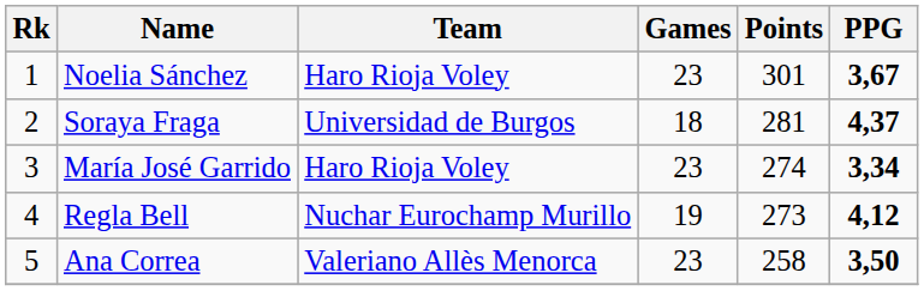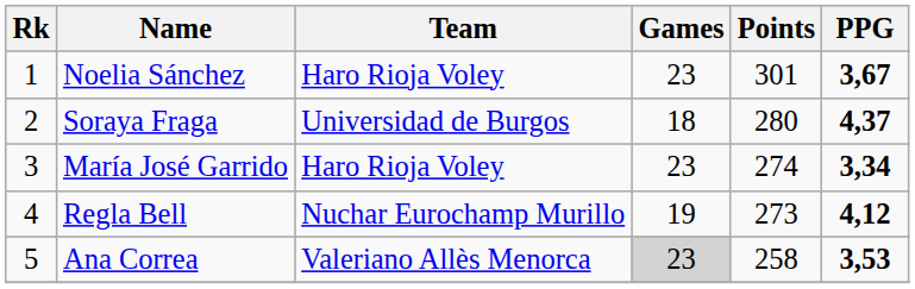 <table class="wikitable" style="text-align: center;">
 <tr>
 <th>Rk</th>
 <th>Name</th>
 <th>Team</th>
 <th>Games</th>
 <th>Points</th>
 <th width=40>PPG</th>
 </tr>
 <tr>
 <td>1</td>
 <td align="left"> <a href='#'>Noelia Sánchez</a></td>
 <td align="left"><a href='#'>Haro Rioja Voley</a></td>
 <td>23</td>
 <td>301</td>
 <td><strong>3,67</strong></td>
 </tr>
 <tr>
 <td>2</td>
 <td align="left"> <a href='#'>Soraya Fraga</a></td>
 <td align="left"><a href='#'>Universidad de Burgos</a></td>
 <td>18</td>
-<td>281</td>
+<td>280</td>
 <td><strong>4,37</strong></td>
 </tr>
 <tr>
 <td>3</td>
 <td align="left"> <a href='#'>María José Garrido</a></td>
 <td align="left"><a href='#'>Haro Rioja Voley</a></td>
 <td>23</td>
 <td>274</td>
 <td><strong>3,34</strong></td>
 </tr>
 <tr>
 <td>4</td>
 <td align="left"> <a href='#'>Regla Bell</a></td>
 <td align="left"><a href='#'>Nuchar Eurochamp Murillo</a></td>
 <td>19</td>
 <td>273</td>
 <td><strong>4,12</strong></td>
 </tr>
 <tr>
 <td>5</td>
 <td align="left"> <a href='#'>Ana Correa</a></td>
 <td align="left"><a href='#'>Valeriano Allès Menorca</a></td>
-<td>23</td>
+<td style="background: lightgrey;">23</td>
 <td>258</td>
-<td><strong>3,50</strong></td>
+<td><strong>3,53</strong></td>
 </tr>
 <tr>
 </tr>
 </table>
